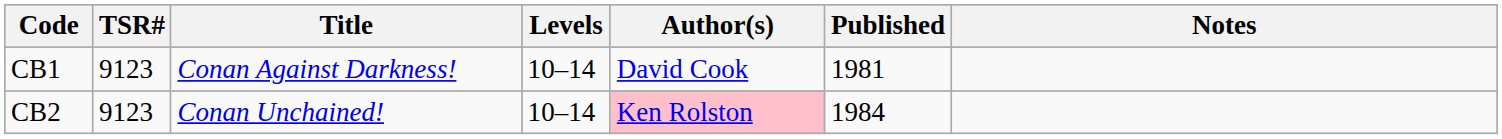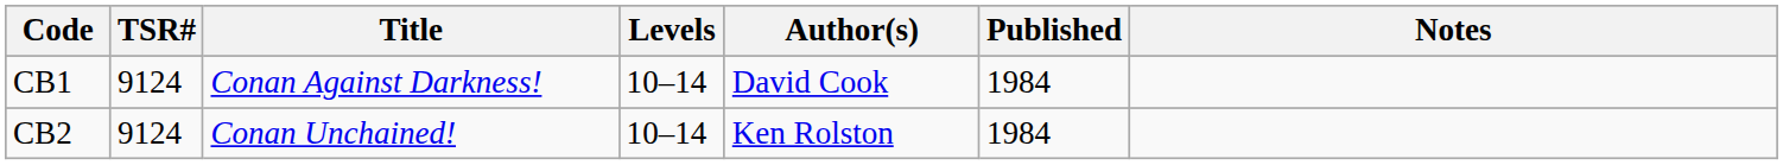 <table class="wikitable" style="width: 100%">
 <tr>
 <th scope="col" style="width: 6%;">Code</th>
 <th>TSR#</th>
 <th scope="col" style="width: 25%;">Title</th>
 <th scope="col" style="width: 6%;">Levels</th>
 <th scope="col" style="width: 15%;">Author(s)</th>
 <th scope="col" style="width: 8%;">Published</th>
 <th scope="col" style="width: 40%;">Notes</th>
 </tr>
 <tr>
 <td>CB1</td>
-<td>9123</td>
+<td>9124</td>
 <td><em><a href='#'>Conan Against Darkness!</a></em></td>
 <td>10–14</td>
 <td><a href='#'>David Cook</a></td>
-<td>1981</td>
+<td>1984</td>
 <td> </td>
 </tr>
 <tr>
 <td>CB2</td>
-<td>9123</td>
+<td>9124</td>
 <td><em><a href='#'>Conan Unchained!</a></em></td>
 <td>10–14</td>
-<td style="background: pink;"><a href='#'>Ken Rolston</a></td>
+<td><a href='#'>Ken Rolston</a></td>
 <td>1984</td>
 <td> </td>
 </tr>
 </table>
